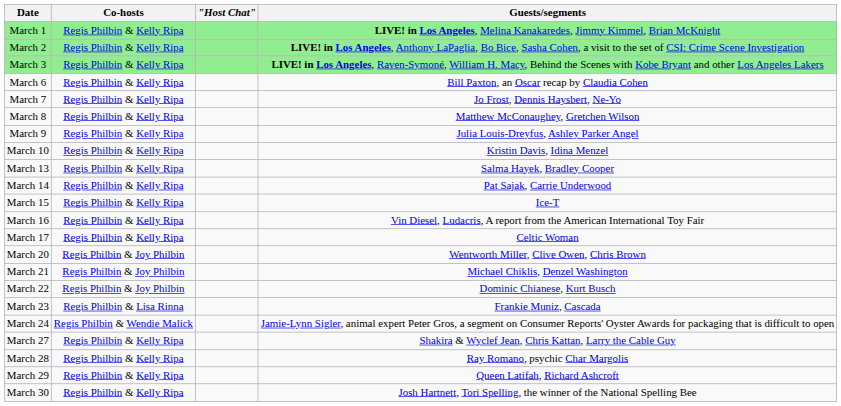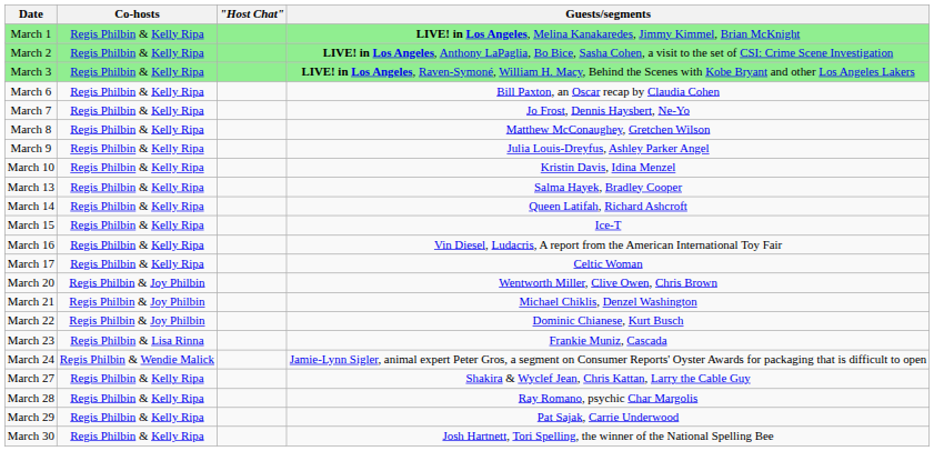 <table class="wikitable sortable" style="text-align:center;">
 <tr>
 <th>Date</th>
 <th>Co-hosts</th>
 <th><em>"Host Chat"</em></th>
 <th>Guests/segments</th>
 </tr>
 <tr style="background:lightgreen;">
 <td>March 1</td>
 <td><a href='#'>Regis Philbin</a> & <a href='#'>Kelly Ripa</a></td>
 <td></td>
 <td><strong>LIVE! in <a href='#'>Los Angeles</a></strong>, <a href='#'>Melina Kanakaredes</a>, <a href='#'>Jimmy Kimmel</a>, <a href='#'>Brian McKnight</a></td>
 </tr>
 <tr style="background:lightgreen;">
 <td>March 2</td>
 <td><a href='#'>Regis Philbin</a> & <a href='#'>Kelly Ripa</a></td>
 <td></td>
 <td><strong>LIVE! in <a href='#'>Los Angeles</a></strong>, <a href='#'>Anthony LaPaglia</a>, <a href='#'>Bo Bice</a>, <a href='#'>Sasha Cohen</a>, a visit to the set of <a href='#'>CSI: Crime Scene Investigation</a></td>
 </tr>
 <tr style="background:lightgreen;">
 <td>March 3</td>
 <td><a href='#'>Regis Philbin</a> & <a href='#'>Kelly Ripa</a></td>
 <td></td>
 <td><strong>LIVE! in <a href='#'>Los Angeles</a></strong>, <a href='#'>Raven-Symoné</a>, <a href='#'>William H. Macy</a>, Behind the Scenes with <a href='#'>Kobe Bryant</a> and other <a href='#'>Los Angeles Lakers</a></td>
 </tr>
 <tr>
 <td>March 6</td>
 <td><a href='#'>Regis Philbin</a> & <a href='#'>Kelly Ripa</a></td>
 <td></td>
 <td><a href='#'>Bill Paxton</a>, an <a href='#'>Oscar</a> recap by <a href='#'>Claudia Cohen</a></td>
 </tr>
 <tr>
 <td>March 7</td>
 <td><a href='#'>Regis Philbin</a> & <a href='#'>Kelly Ripa</a></td>
 <td></td>
 <td><a href='#'>Jo Frost</a>, <a href='#'>Dennis Haysbert</a>, <a href='#'>Ne-Yo</a></td>
 </tr>
 <tr>
 <td>March 8</td>
 <td><a href='#'>Regis Philbin</a> & <a href='#'>Kelly Ripa</a></td>
 <td></td>
 <td><a href='#'>Matthew McConaughey</a>, <a href='#'>Gretchen Wilson</a></td>
 </tr>
 <tr>
 <td>March 9</td>
 <td><a href='#'>Regis Philbin</a> & <a href='#'>Kelly Ripa</a></td>
 <td></td>
 <td><a href='#'>Julia Louis-Dreyfus</a>, <a href='#'>Ashley Parker Angel</a></td>
 </tr>
 <tr>
 <td>March 10</td>
 <td><a href='#'>Regis Philbin</a> & <a href='#'>Kelly Ripa</a></td>
 <td></td>
 <td><a href='#'>Kristin Davis</a>, <a href='#'>Idina Menzel</a></td>
 </tr>
 <tr>
 <td>March 13</td>
 <td><a href='#'>Regis Philbin</a> & <a href='#'>Kelly Ripa</a></td>
 <td></td>
 <td><a href='#'>Salma Hayek</a>, <a href='#'>Bradley Cooper</a></td>
 </tr>
 <tr>
 <td>March 14</td>
 <td><a href='#'>Regis Philbin</a> & <a href='#'>Kelly Ripa</a></td>
 <td></td>
-<td><a href='#'>Pat Sajak</a>, <a href='#'>Carrie Underwood</a></td>
+<td><a href='#'>Queen Latifah</a>, <a href='#'>Richard Ashcroft</a></td>
 </tr>
 <tr>
 <td>March 15</td>
 <td><a href='#'>Regis Philbin</a> & <a href='#'>Kelly Ripa</a></td>
 <td></td>
 <td><a href='#'>Ice-T</a></td>
 </tr>
 <tr>
 <td>March 16</td>
 <td><a href='#'>Regis Philbin</a> & <a href='#'>Kelly Ripa</a></td>
 <td></td>
 <td><a href='#'>Vin Diesel</a>, <a href='#'>Ludacris</a>, A report from the American International Toy Fair</td>
 </tr>
 <tr>
 <td>March 17</td>
 <td><a href='#'>Regis Philbin</a> & <a href='#'>Kelly Ripa</a></td>
 <td></td>
 <td><a href='#'>Celtic Woman</a></td>
 </tr>
 <tr>
 <td>March 20</td>
 <td><a href='#'>Regis Philbin</a> & <a href='#'>Joy Philbin</a></td>
 <td></td>
 <td><a href='#'>Wentworth Miller</a>, <a href='#'>Clive Owen</a>, <a href='#'>Chris Brown</a></td>
 </tr>
 <tr>
 <td>March 21</td>
 <td><a href='#'>Regis Philbin</a> & <a href='#'>Joy Philbin</a></td>
 <td></td>
 <td><a href='#'>Michael Chiklis</a>, <a href='#'>Denzel Washington</a></td>
 </tr>
 <tr>
 <td>March 22</td>
 <td><a href='#'>Regis Philbin</a> & <a href='#'>Joy Philbin</a></td>
 <td></td>
 <td><a href='#'>Dominic Chianese</a>, <a href='#'>Kurt Busch</a></td>
 </tr>
 <tr>
 <td>March 23</td>
 <td><a href='#'>Regis Philbin</a> & <a href='#'>Lisa Rinna</a></td>
 <td></td>
 <td><a href='#'>Frankie Muniz</a>, <a href='#'>Cascada</a></td>
 </tr>
 <tr>
 <td>March 24</td>
 <td><a href='#'>Regis Philbin</a> & <a href='#'>Wendie Malick</a></td>
 <td></td>
 <td><a href='#'>Jamie-Lynn Sigler</a>, animal expert Peter Gros, a segment on Consumer Reports' Oyster Awards for packaging that is difficult to open</td>
 </tr>
 <tr>
 <td>March 27</td>
 <td><a href='#'>Regis Philbin</a> & <a href='#'>Kelly Ripa</a></td>
 <td></td>
 <td><a href='#'>Shakira</a> & <a href='#'>Wyclef Jean</a>, <a href='#'>Chris Kattan</a>, <a href='#'>Larry the Cable Guy</a></td>
 </tr>
 <tr>
 <td>March 28</td>
 <td><a href='#'>Regis Philbin</a> & <a href='#'>Kelly Ripa</a></td>
 <td></td>
 <td><a href='#'>Ray Romano</a>, psychic <a href='#'>Char Margolis</a></td>
 </tr>
 <tr>
 <td>March 29</td>
 <td><a href='#'>Regis Philbin</a> & <a href='#'>Kelly Ripa</a></td>
 <td></td>
-<td><a href='#'>Queen Latifah</a>, <a href='#'>Richard Ashcroft</a></td>
+<td><a href='#'>Pat Sajak</a>, <a href='#'>Carrie Underwood</a></td>
 </tr>
 <tr>
 <td>March 30</td>
 <td><a href='#'>Regis Philbin</a> & <a href='#'>Kelly Ripa</a></td>
 <td></td>
 <td><a href='#'>Josh Hartnett</a>, <a href='#'>Tori Spelling</a>, the winner of the National Spelling Bee</td>
 </tr>
 </table>
